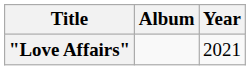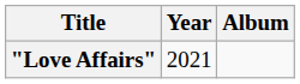 <table class="wikitable plainrowheaders" style="text-align:center;">
 <tr>
 <th scope="col">Title</th>
+<th scope="col">Year</th>
 <th scope="col">Album</th>
-<th scope="col">Year</th>
 </tr>
 <tr>
 <th scope="row">"Love Affairs"<br></th>
+<td>2021</td>
 <td></td>
-<td>2021</td>
 </tr>
 </table>
